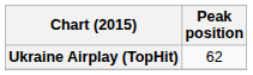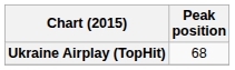 <table class="wikitable plainrowheaders" style="text-align:center">
 <tr>
 <th scope="col">Chart (2015)</th>
 <th scope="col">Peak<br>position</th>
 </tr>
 <tr>
 <th scope="row">Ukraine Airplay (TopHit)</th>
-<td>62</td>
+<td>68</td>
 </tr>
 <tr>
 </tr>
 </table>
